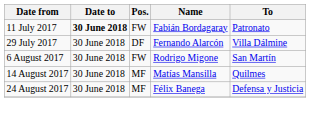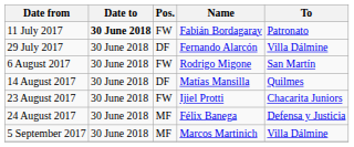 <table class="wikitable">
 <tr>
 <th>Date from</th>
 <th>Date to</th>
 <th>Pos.</th>
 <th>Name</th>
 <th>To</th>
 </tr>
 <tr>
 <td>11 July 2017</td>
 <td><strong>30 June 2018</strong></td>
 <td>FW</td>
 <td> <a href='#'>Fabián Bordagaray</a></td>
 <td> <a href='#'>Patronato</a></td>
 </tr>
 <tr>
 <td>29 July 2017</td>
 <td>30 June 2018</td>
 <td>DF</td>
 <td> <a href='#'>Fernando Alarcón</a></td>
 <td> <a href='#'>Villa Dálmine</a></td>
 </tr>
 <tr>
 <td>6 August 2017</td>
 <td>30 June 2018</td>
 <td>FW</td>
 <td> <a href='#'>Rodrigo Migone</a></td>
 <td> <a href='#'>San Martín</a></td>
 </tr>
 <tr>
 <td>14 August 2017</td>
 <td>30 June 2018</td>
-<td>MF</td>
+<td>DF</td>
 <td> <a href='#'>Matías Mansilla</a></td>
 <td> <a href='#'>Quilmes</a></td>
+</tr>
+<tr>
+<td>23 August 2017</td>
+<td>30 June 2018</td>
+<td>FW</td>
+<td> <a href='#'>Ijiel Protti</a></td>
+<td> <a href='#'>Chacarita Juniors</a></td>
 </tr>
 <tr>
 <td>24 August 2017</td>
 <td>30 June 2018</td>
 <td>MF</td>
 <td> <a href='#'>Félix Banega</a></td>
 <td> <a href='#'>Defensa y Justicia</a></td>
 </tr>
 <tr>
+<td>5 September 2017</td>
+<td>30 June 2018</td>
+<td>MF</td>
+<td> <a href='#'>Marcos Martinich</a></td>
+<td> <a href='#'>Villa Dálmine</a></td>
+</tr>
+<tr>
 </tr>
 </table>
